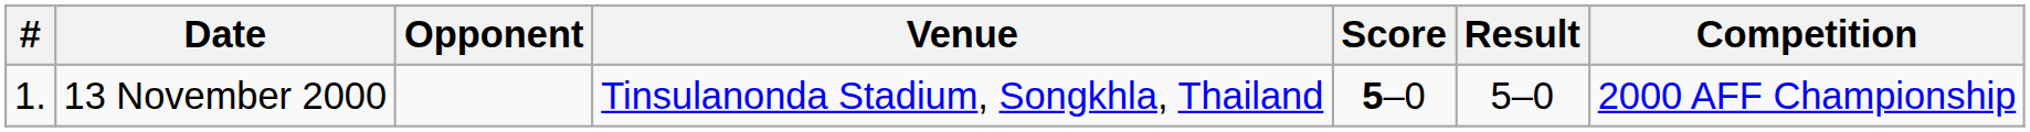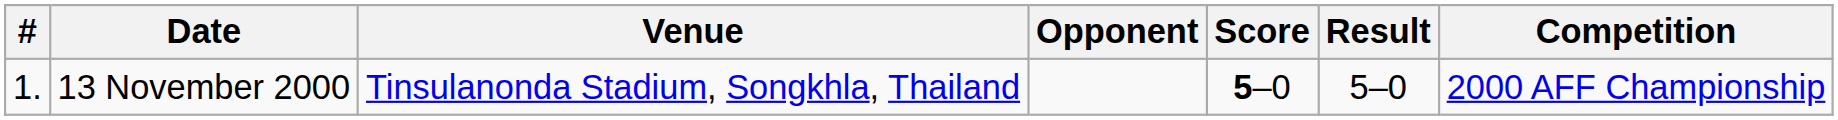 <table class="wikitable">
 <tr>
 <th>#</th>
 <th>Date</th>
+<th>Venue</th>
 <th>Opponent</th>
-<th>Venue</th>
 <th>Score</th>
 <th>Result</th>
 <th>Competition</th>
 </tr>
 <tr>
 <td>1.</td>
 <td>13 November 2000</td>
+<td><a href='#'>Tinsulanonda Stadium</a>, <a href='#'>Songkhla</a>, <a href='#'>Thailand</a></td>
 <td></td>
-<td><a href='#'>Tinsulanonda Stadium</a>, <a href='#'>Songkhla</a>, <a href='#'>Thailand</a></td>
 <td align=center><strong>5</strong>–0</td>
 <td align=center>5–0</td>
 <td><a href='#'>2000 AFF Championship</a></td>
 </tr>
 </table>
